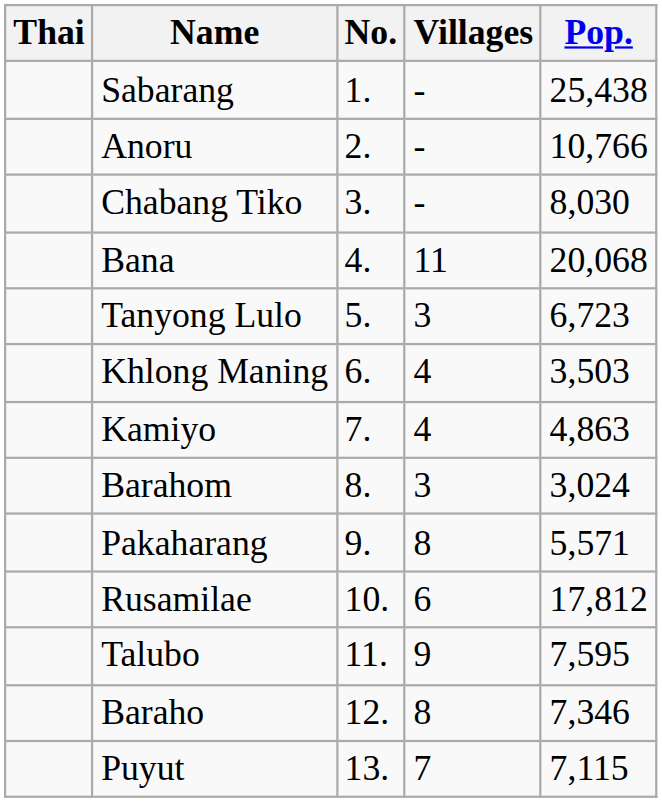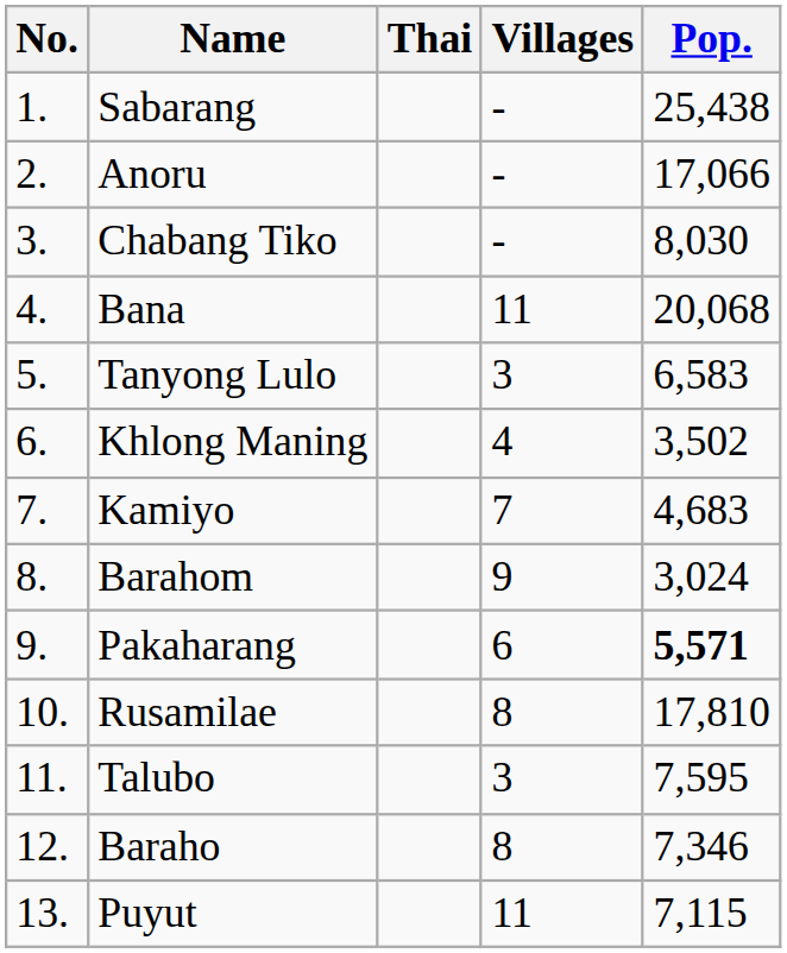 <table class="wikitable sortable">
 <tr>
+<th>No.</th>
+<th>Name</th>
 <th>Thai</th>
-<th>Name</th>
-<th>No.</th>
 <th>Villages</th>
 <th><a href='#'>Pop.</a></th>
 </tr>
 <tr>
+<td>1.</td>
+<td>Sabarang</td>
 <td></td>
-<td>Sabarang</td>
-<td>1.</td>
 <td>-</td>
 <td>25,438</td>
 </tr>
 <tr>
+<td>2.</td>
+<td>Anoru</td>
 <td></td>
-<td>Anoru</td>
-<td>2.</td>
 <td>-</td>
-<td>10,766</td>
+<td>17,066</td>
 </tr>
 <tr>
+<td>3.</td>
+<td>Chabang Tiko</td>
 <td></td>
-<td>Chabang Tiko</td>
-<td>3.</td>
 <td>-</td>
 <td>8,030</td>
 </tr>
 <tr>
+<td>4.</td>
+<td>Bana</td>
 <td></td>
-<td>Bana</td>
-<td>4.</td>
 <td>11</td>
 <td>20,068</td>
 </tr>
 <tr>
+<td>5.</td>
+<td>Tanyong Lulo</td>
 <td></td>
-<td>Tanyong Lulo</td>
-<td>5.</td>
 <td>3</td>
-<td>6,723</td>
+<td>6,583</td>
 </tr>
 <tr>
+<td>6.</td>
+<td>Khlong Maning</td>
 <td></td>
-<td>Khlong Maning</td>
-<td>6.</td>
 <td>4</td>
-<td>3,503</td>
+<td>3,502</td>
 </tr>
 <tr>
+<td>7.</td>
+<td>Kamiyo</td>
 <td></td>
-<td>Kamiyo</td>
-<td>7.</td>
-<td>4</td>
-<td>4,863</td>
+<td>7</td>
+<td>4,683</td>
 </tr>
 <tr>
+<td>8.</td>
+<td>Barahom</td>
 <td></td>
-<td>Barahom</td>
-<td>8.</td>
-<td>3</td>
+<td>9</td>
 <td>3,024</td>
 </tr>
 <tr>
+<td>9.</td>
+<td>Pakaharang</td>
 <td></td>
-<td>Pakaharang</td>
-<td>9.</td>
-<td>8</td>
-<td>5,571</td>
+<td>6</td>
+<td><strong>5,571</strong></td>
 </tr>
 <tr>
+<td>10.</td>
+<td>Rusamilae</td>
 <td></td>
-<td>Rusamilae</td>
-<td>10.</td>
-<td>6</td>
-<td>17,812</td>
+<td>8</td>
+<td>17,810</td>
 </tr>
 <tr>
+<td>11.</td>
+<td>Talubo</td>
 <td></td>
-<td>Talubo</td>
-<td>11.</td>
-<td>9</td>
+<td>3</td>
 <td>7,595</td>
 </tr>
 <tr>
+<td>12.</td>
+<td>Baraho</td>
 <td></td>
-<td>Baraho</td>
-<td>12.</td>
 <td>8</td>
 <td>7,346</td>
 </tr>
 <tr>
+<td>13.</td>
+<td>Puyut</td>
 <td></td>
-<td>Puyut</td>
-<td>13.</td>
-<td>7</td>
+<td>11</td>
 <td>7,115</td>
 </tr>
 </table>
